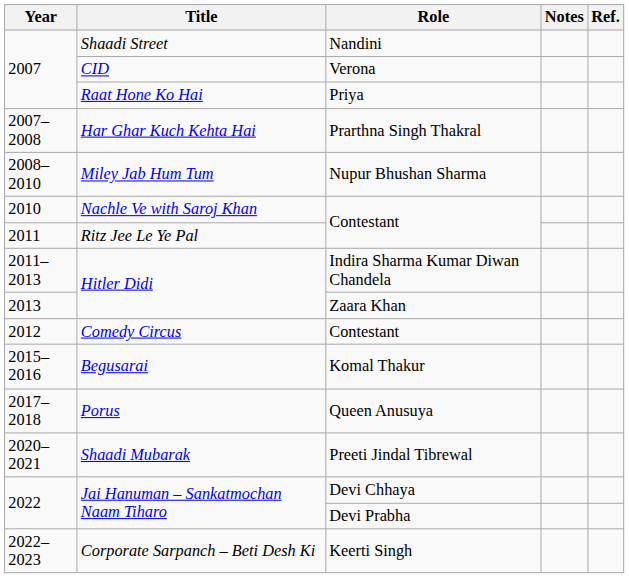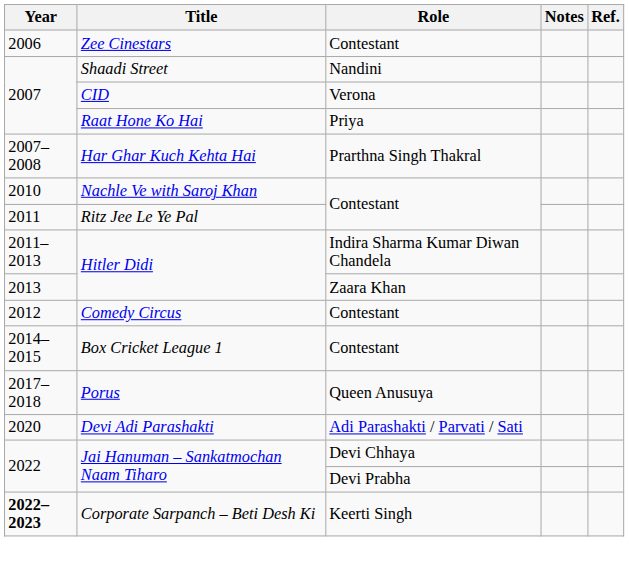 <table class="wikitable sortable">
 <tr>
 <th>Year</th>
 <th>Title</th>
 <th>Role</th>
 <th class="unsortable">Notes</th>
 <th class="unsortable">Ref.</th>
+</tr>
+<tr>
+<td>2006</td>
+<td><em><a href='#'>Zee Cinestars</a></em></td>
+<td>Contestant</td>
+<td></td>
+<td></td>
 </tr>
 <tr>
 <td rowspan="3">2007</td>
 <td><em>Shaadi Street</em></td>
 <td>Nandini</td>
 <td></td>
 <td></td>
 </tr>
 <tr>
 <td><em><a href='#'>CID</a></em></td>
 <td>Verona</td>
 <td></td>
 <td></td>
 </tr>
 <tr>
 <td><em><a href='#'>Raat Hone Ko Hai</a></em></td>
 <td>Priya</td>
 <td></td>
 <td></td>
 </tr>
 <tr>
 <td>2007–2008</td>
 <td><em><a href='#'>Har Ghar Kuch Kehta Hai</a></em></td>
 <td>Prarthna Singh Thakral</td>
-<td></td>
-<td></td>
-</tr>
-<tr>
-<td>2008–2010</td>
-<td><em><a href='#'>Miley Jab Hum Tum</a></em></td>
-<td>Nupur Bhushan Sharma</td>
 <td></td>
 <td></td>
 </tr>
 <tr>
 <td>2010</td>
 <td><em><a href='#'>Nachle Ve with Saroj Khan</a></em></td>
 <td rowspan="2">Contestant</td>
 <td></td>
 <td></td>
 </tr>
 <tr>
 <td>2011</td>
 <td><em>Ritz Jee Le Ye Pal</em></td>
 <td></td>
 <td></td>
 </tr>
 <tr>
 <td>2011–2013</td>
 <td rowspan="2"><em><a href='#'>Hitler Didi</a></em></td>
 <td>Indira Sharma Kumar Diwan Chandela</td>
 <td></td>
 <td></td>
 </tr>
 <tr>
 <td>2013</td>
 <td>Zaara Khan</td>
 <td></td>
 <td></td>
 </tr>
 <tr>
 <td>2012</td>
 <td><em><a href='#'>Comedy Circus</a></em></td>
 <td>Contestant</td>
 <td></td>
 <td></td>
 </tr>
 <tr>
-<td>2015–2016</td>
-<td><em><a href='#'>Begusarai</a></em></td>
-<td>Komal Thakur</td>
+<td>2014–2015</td>
+<td><em>Box Cricket League 1</em></td>
+<td>Contestant</td>
 <td></td>
 <td></td>
 </tr>
 <tr>
 <td>2017–2018</td>
 <td><em><a href='#'>Porus</a></em></td>
 <td>Queen Anusuya</td>
 <td></td>
 <td></td>
 </tr>
 <tr>
-<td>2020–2021</td>
-<td><em><a href='#'>Shaadi Mubarak</a></em></td>
-<td>Preeti Jindal Tibrewal</td>
+<td>2020</td>
+<td><em><a href='#'>Devi Adi Parashakti</a></em></td>
+<td><a href='#'>Adi Parashakti</a> / <a href='#'>Parvati</a> / <a href='#'>Sati</a></td>
 <td></td>
 <td></td>
 </tr>
 <tr>
 <td rowspan="2">2022</td>
 <td rowspan="2"><em><a href='#'>Jai Hanuman – Sankatmochan Naam Tiharo</a></em></td>
 <td>Devi Chhaya</td>
 <td></td>
 <td></td>
 </tr>
 <tr>
 <td>Devi Prabha</td>
 <td></td>
 <td></td>
 </tr>
 <tr>
-<td>2022–2023</td>
+<td><strong>2022–2023</strong></td>
 <td><em>Corporate Sarpanch – Beti Desh Ki</em></td>
 <td>Keerti Singh</td>
 <td></td>
 <td></td>
 </tr>
 </table>
